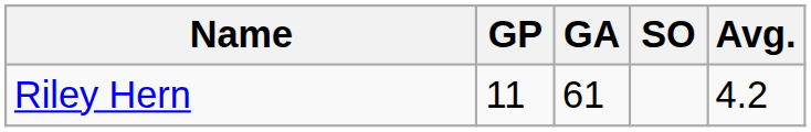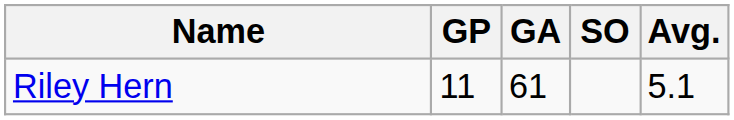 <table class="wikitable">
 <tr>
 <th style="width:12em">Name</th>
 <th width=25>GP</th>
 <th width=25>GA</th>
 <th width=25>SO</th>
 <th width=25>Avg.</th>
 </tr>
 <tr>
 <td><a href='#'>Riley Hern</a></td>
 <td>11</td>
 <td>61</td>
 <td></td>
-<td>4.2</td>
+<td>5.1</td>
 </tr>
 </table>
